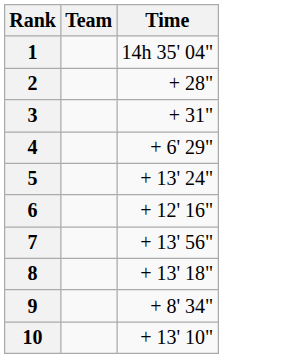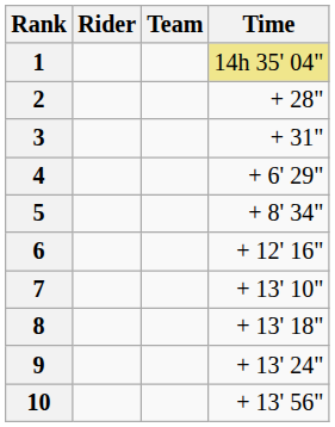 <table class="wikitable" margin-bottom:0;">
 <tr>
 <th scope="col">Rank</th>
+<th scope="col">Rider</th>
 <th scope="col">Team</th>
 <th scope="col">Time</th>
 </tr>
 <tr>
 <th scope="row">1</th>
+<td> </td>
 <td></td>
-<td align="right">14h 35' 04"</td>
+<td align="right" style="background: khaki;">14h 35' 04"</td>
 </tr>
 <tr>
 <th scope="row">2</th>
+<td></td>
 <td></td>
 <td align="right">+ 28"</td>
 </tr>
 <tr>
 <th scope="row">3</th>
 <td></td>
+<td></td>
 <td align="right">+ 31"</td>
 </tr>
 <tr>
 <th scope="row">4</th>
+<td></td>
 <td></td>
 <td align="right">+ 6' 29"</td>
 </tr>
 <tr>
 <th scope="row">5</th>
 <td></td>
-<td align="right">+ 13' 24"</td>
+<td></td>
+<td align="right">+ 8' 34"</td>
 </tr>
 <tr>
 <th scope="row">6</th>
+<td></td>
 <td></td>
 <td align="right">+ 12' 16"</td>
 </tr>
 <tr>
 <th scope="row">7</th>
 <td></td>
-<td align="right">+ 13' 56"</td>
+<td></td>
+<td align="right">+ 13' 10"</td>
 </tr>
 <tr>
 <th scope="row">8</th>
+<td></td>
 <td></td>
 <td align="right">+ 13' 18"</td>
 </tr>
 <tr>
 <th scope="row">9</th>
 <td></td>
-<td align="right">+ 8' 34"</td>
+<td></td>
+<td align="right">+ 13' 24"</td>
 </tr>
 <tr>
 <th scope="row">10</th>
 <td></td>
-<td align="right">+ 13' 10"</td>
+<td></td>
+<td align="right">+ 13' 56"</td>
 </tr>
 </table>
